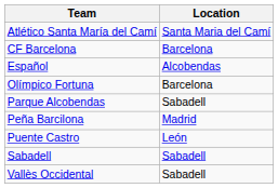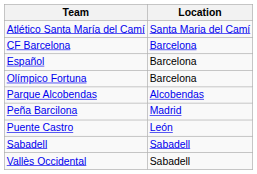 <table class="wikitable sortable">
 <tr>
 <th>Team</th>
 <th>Location</th>
 </tr>
 <tr>
 <td><a href='#'>Atlético Santa María del Camí</a></td>
 <td><a href='#'>Santa Maria del Camí</a></td>
 </tr>
 <tr>
 <td><a href='#'>CF Barcelona</a></td>
 <td><a href='#'>Barcelona</a></td>
 </tr>
 <tr>
 <td><a href='#'>Español</a></td>
-<td><a href='#'>Alcobendas</a></td>
+<td>Barcelona</td>
 </tr>
 <tr>
 <td><a href='#'>Olímpico Fortuna</a></td>
 <td>Barcelona</td>
 </tr>
 <tr>
 <td><a href='#'>Parque Alcobendas</a></td>
-<td>Sabadell</td>
+<td><a href='#'>Alcobendas</a></td>
 </tr>
 <tr>
 <td><a href='#'>Peña Barcilona</a></td>
 <td><a href='#'>Madrid</a></td>
 </tr>
 <tr>
 <td><a href='#'>Puente Castro</a></td>
 <td><a href='#'>León</a></td>
 </tr>
 <tr>
 <td><a href='#'>Sabadell</a></td>
 <td><a href='#'>Sabadell</a></td>
 </tr>
 <tr>
 <td><a href='#'>Vallès Occidental</a></td>
 <td>Sabadell</td>
 </tr>
 </table>
